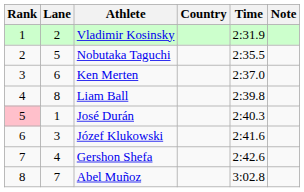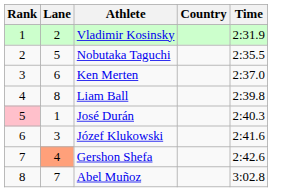 <table class="wikitable sortable" style="text-align:center">
 <tr>
 <th>Rank</th>
 <th>Lane</th>
 <th>Athlete</th>
 <th>Country</th>
 <th>Time</th>
-<th>Note</th>
 </tr>
 <tr bgcolor=#CCFFCC>
 <td>1</td>
 <td>2</td>
 <td align=left><a href='#'>Vladimir Kosinsky</a></td>
 <td align=left></td>
 <td>2:31.9</td>
-<td></td>
 </tr>
 <tr>
 <td>2</td>
 <td>5</td>
 <td align=left><a href='#'>Nobutaka Taguchi</a></td>
 <td align=left></td>
 <td>2:35.5</td>
-<td></td>
 </tr>
 <tr>
 <td>3</td>
 <td>6</td>
 <td align=left><a href='#'>Ken Merten</a></td>
 <td align=left></td>
 <td>2:37.0</td>
-<td></td>
 </tr>
 <tr>
 <td>4</td>
 <td>8</td>
 <td align=left><a href='#'>Liam Ball</a></td>
 <td align=left></td>
 <td>2:39.8</td>
-<td></td>
 </tr>
 <tr>
 <td style="background: pink;">5</td>
 <td>1</td>
 <td align=left><a href='#'>José Durán</a></td>
 <td align=left></td>
 <td>2:40.3</td>
-<td></td>
 </tr>
 <tr>
 <td>6</td>
 <td>3</td>
 <td align=left><a href='#'>Józef Klukowski</a></td>
 <td align=left></td>
 <td>2:41.6</td>
-<td></td>
 </tr>
 <tr>
 <td>7</td>
-<td>4</td>
+<td style="background: lightsalmon;">4</td>
 <td align=left><a href='#'>Gershon Shefa</a></td>
 <td align=left></td>
 <td>2:42.6</td>
-<td></td>
 </tr>
 <tr>
 <td>8</td>
 <td>7</td>
 <td align=left><a href='#'>Abel Muñoz</a></td>
 <td align=left></td>
 <td>3:02.8</td>
-<td></td>
 </tr>
 </table>
